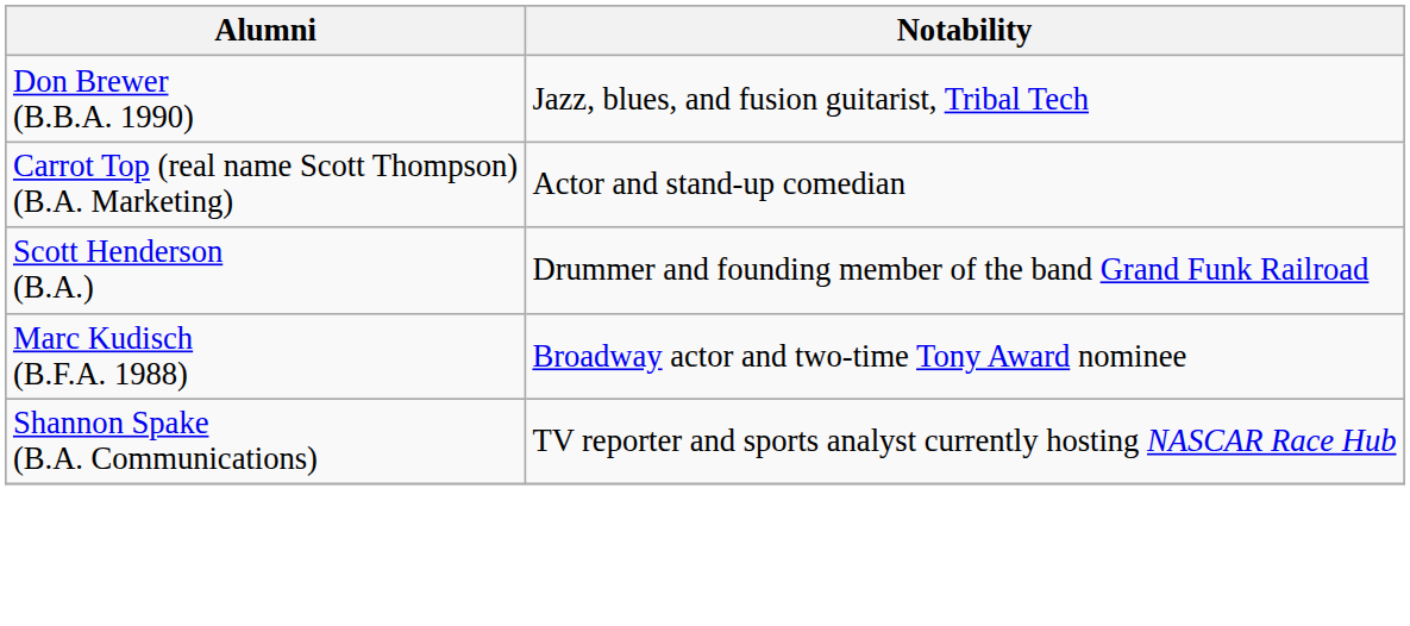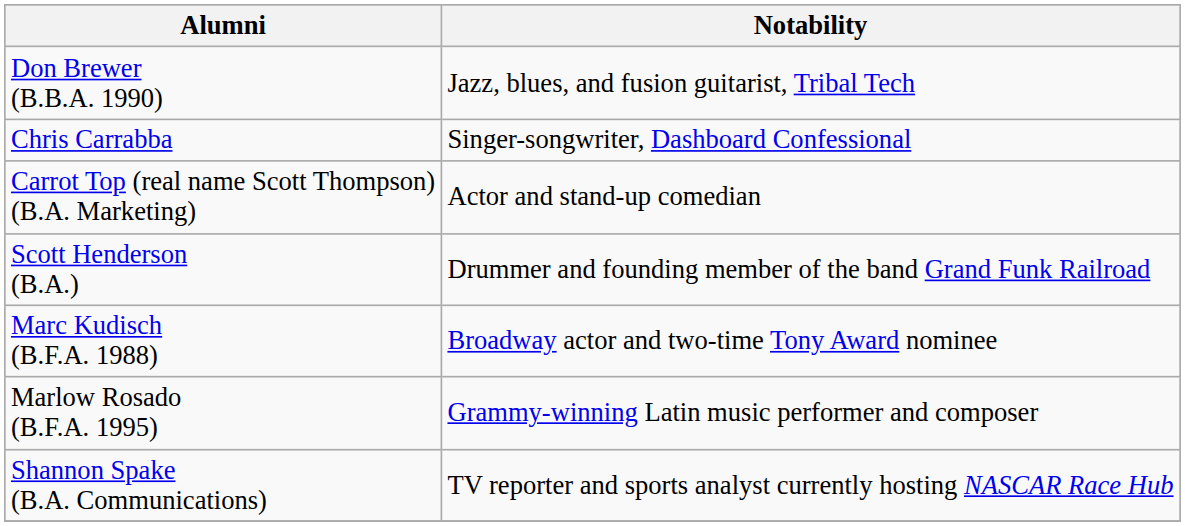 <table class="wikitable">
 <tr>
 <th>Alumni</th>
 <th>Notability</th>
 </tr>
 <tr>
 <td><a href='#'>Don Brewer</a> <br>(B.B.A. 1990)</td>
 <td>Jazz, blues, and fusion guitarist, <a href='#'>Tribal Tech</a></td>
+</tr>
+<tr>
+<td><a href='#'>Chris Carrabba</a></td>
+<td>Singer-songwriter, <a href='#'>Dashboard Confessional</a></td>
 </tr>
 <tr>
 <td><a href='#'>Carrot Top</a> (real name Scott Thompson)<br>(B.A. Marketing)</td>
 <td>Actor and stand-up comedian</td>
 </tr>
 <tr>
 <td><a href='#'>Scott Henderson</a> <br>(B.A.)</td>
 <td>Drummer and founding member of the band <a href='#'>Grand Funk Railroad</a></td>
 </tr>
 <tr>
 <td><a href='#'>Marc Kudisch</a> <br>(B.F.A. 1988)</td>
 <td><a href='#'>Broadway</a> actor and two-time <a href='#'>Tony Award</a> nominee</td>
 </tr>
 <tr>
+<td>Marlow Rosado<br>(B.F.A. 1995)</td>
+<td><a href='#'>Grammy-winning</a> Latin music performer and composer</td>
+</tr>
+<tr>
 <td><a href='#'>Shannon Spake</a> <br>(B.A. Communications)</td>
 <td>TV reporter and sports analyst currently hosting <em><a href='#'>NASCAR Race Hub</a></em></td>
 </tr>
 <tr>
 </tr>
 </table>
